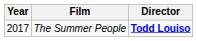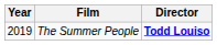 <table class="wikitable">
 <tr>
 <th>Year</th>
 <th>Film</th>
 <th>Director</th>
 </tr>
 <tr>
-<td>2017</td>
+<td>2019</td>
 <td><em>The Summer People</em></td>
 <td><strong><a href='#'>Todd Louiso</a></strong></td>
 </tr>
 </table>
